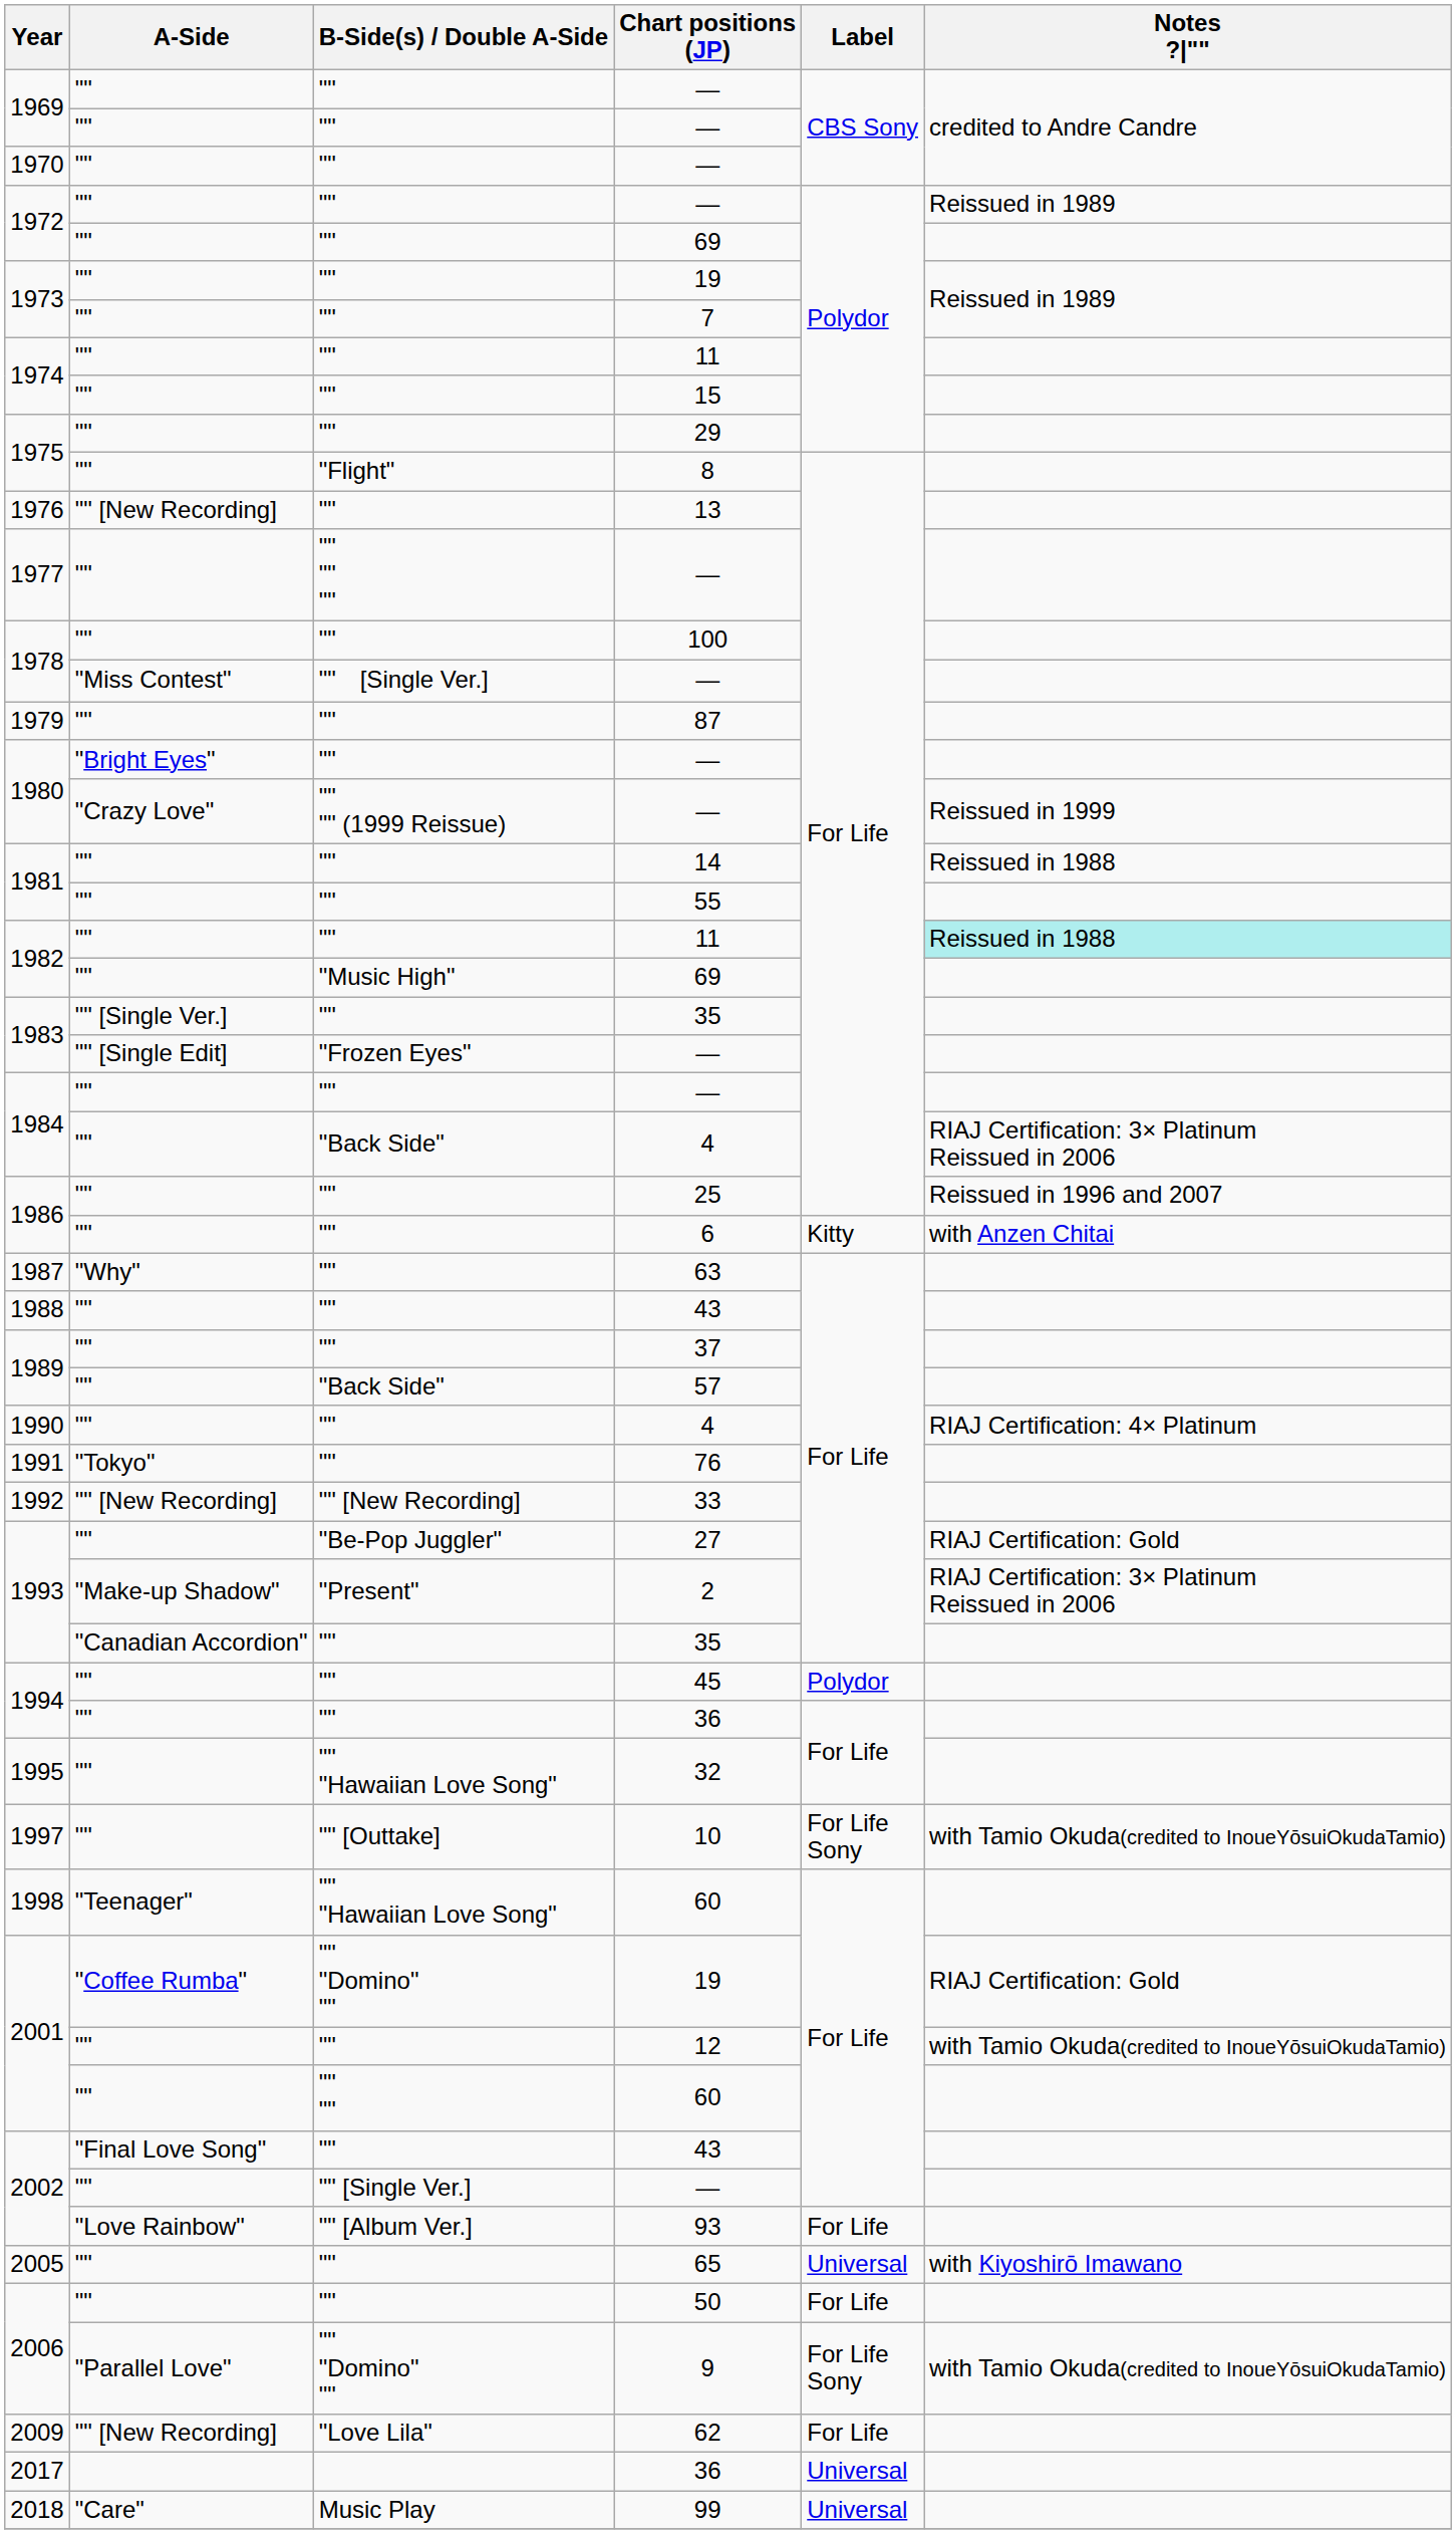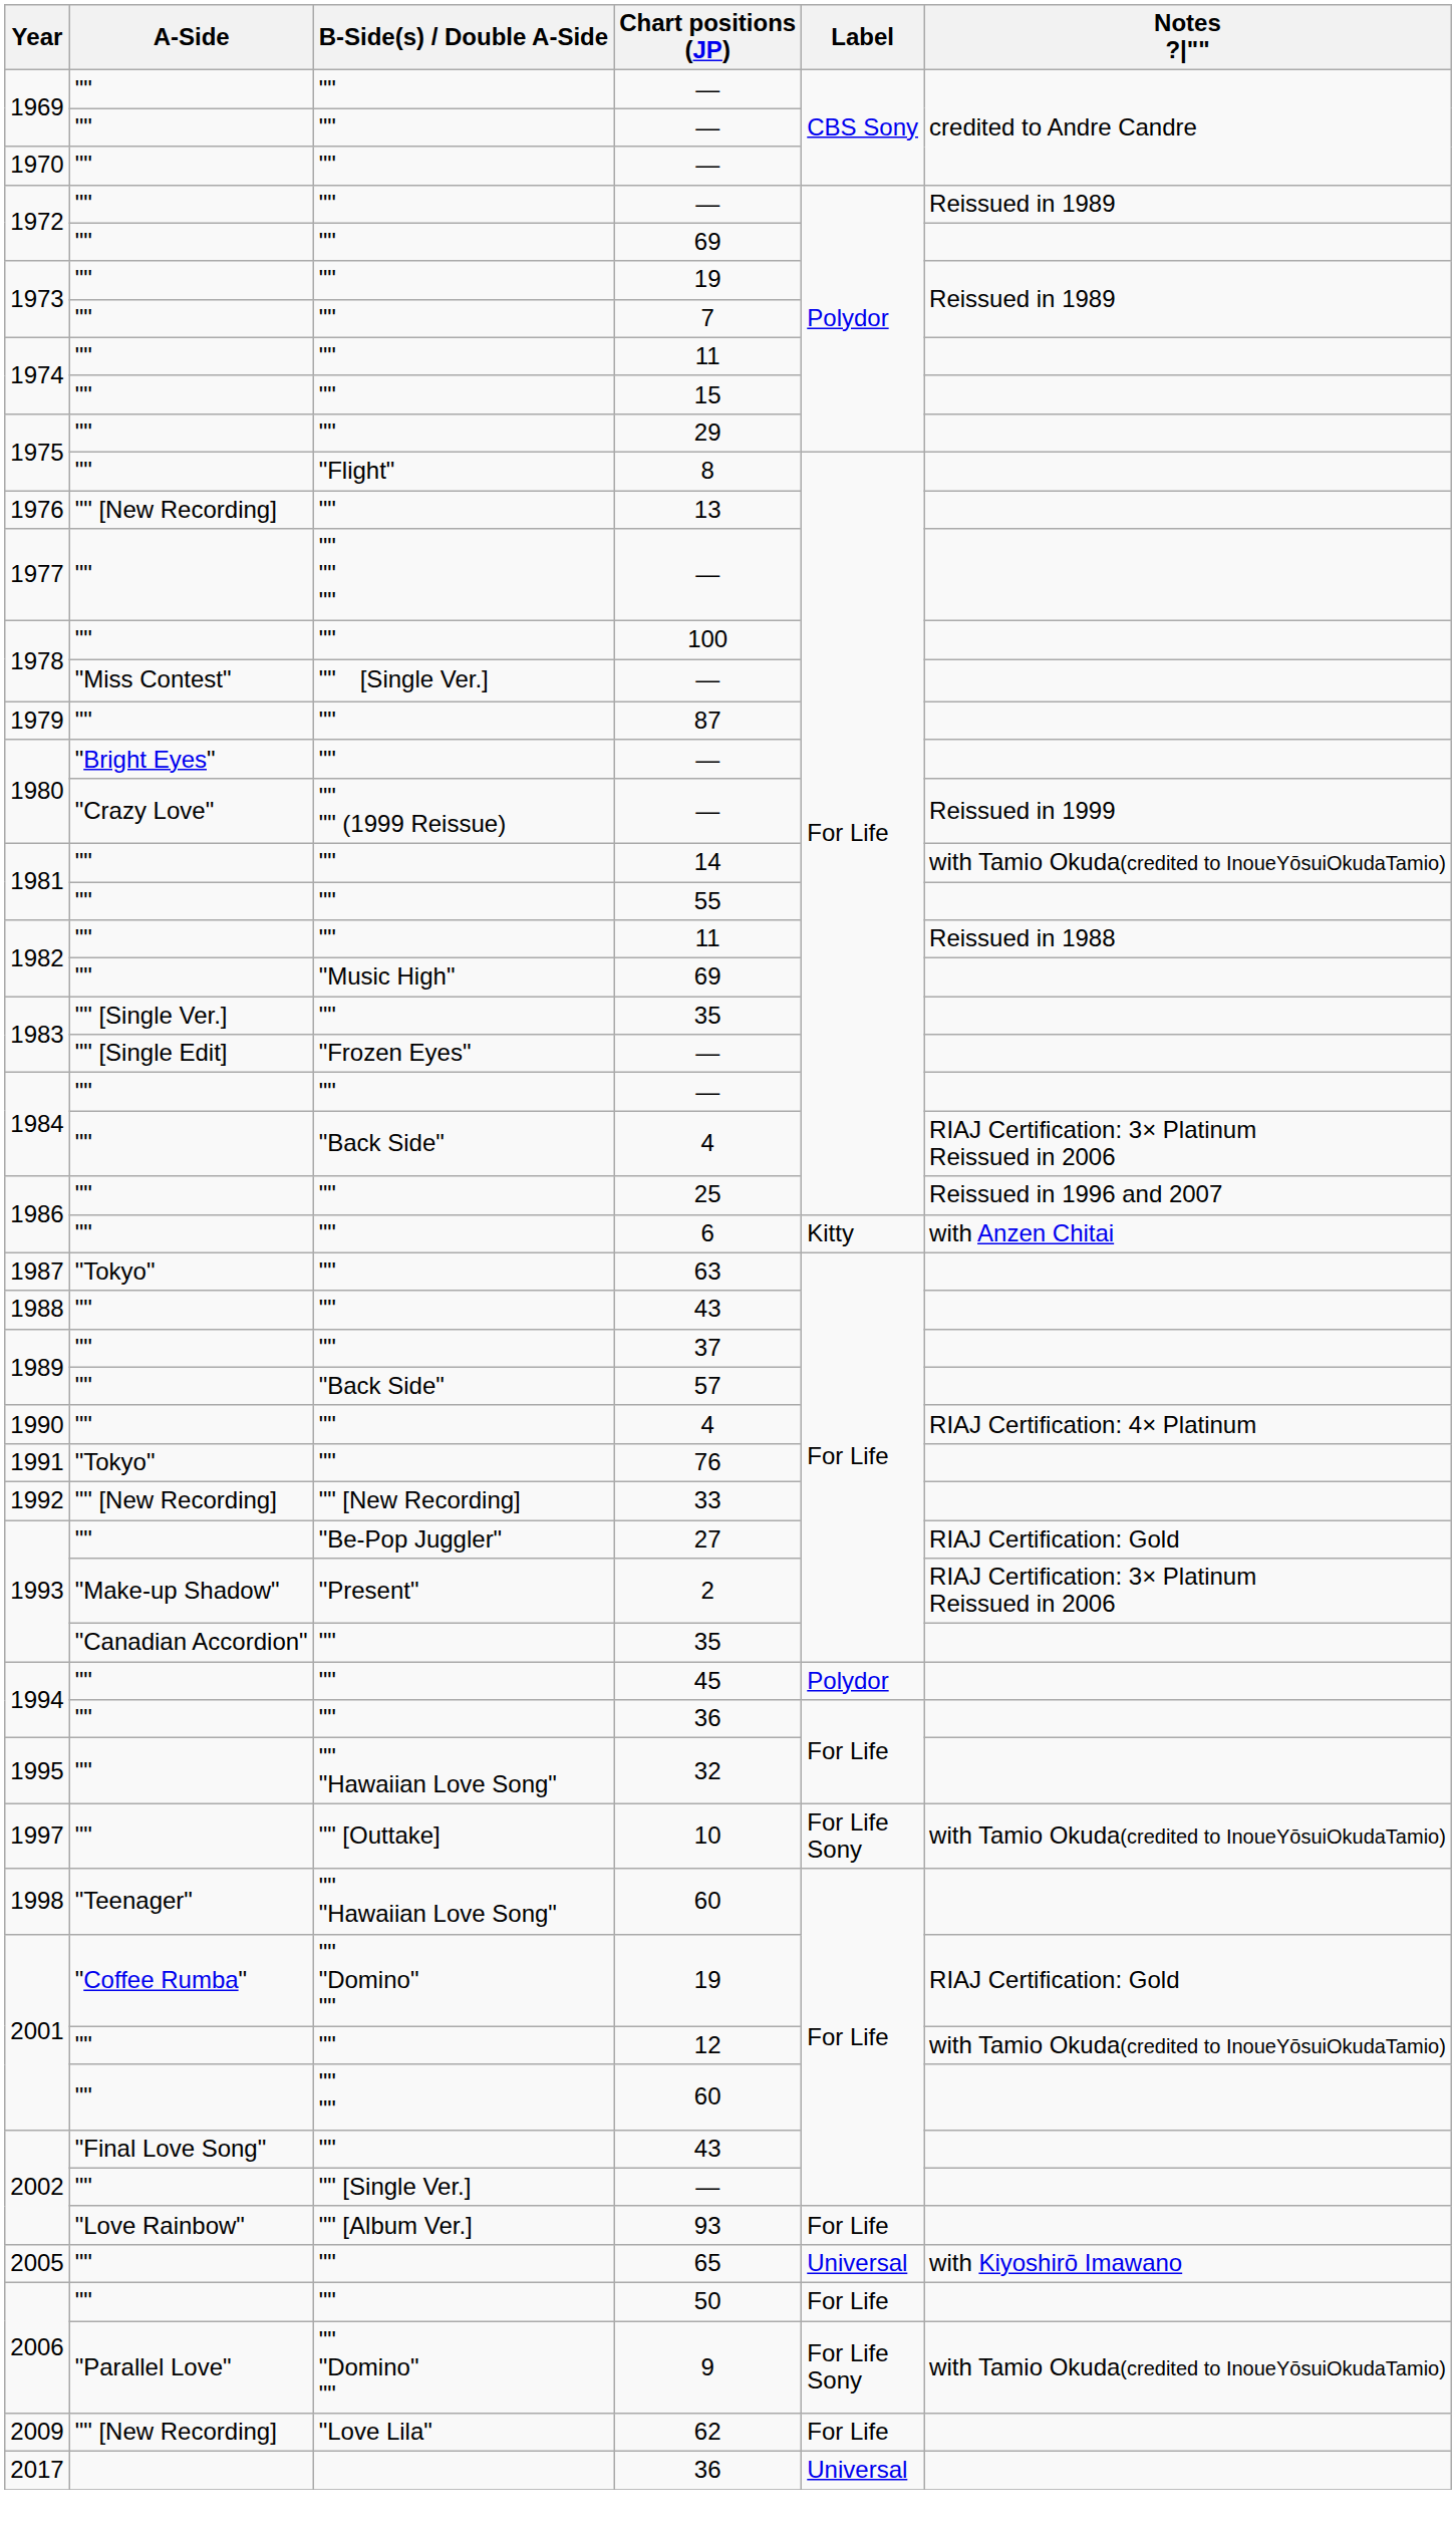 <table class="wikitable">
 <tr>
 <th>Year</th>
 <th>A-Side</th>
 <th>B-Side(s) / Double A-Side</th>
 <th>Chart positions<br>(<a href='#'>JP</a>)</th>
 <th>Label</th>
 <th>Notes<br>?|""</th>
 </tr>
 <tr>
 <td rowspan="2">1969</td>
 <td>""</td>
 <td>""</td>
 <td align="center">—</td>
 <td rowspan="3"><a href='#'>CBS Sony</a></td>
 <td rowspan="3">credited to Andre Candre</td>
 </tr>
 <tr>
 <td>""</td>
 <td>""</td>
 <td align="center">—</td>
 </tr>
 <tr>
 <td>1970</td>
 <td>""</td>
 <td>""</td>
 <td align="center">—</td>
 </tr>
 <tr>
 <td rowspan="2">1972</td>
 <td>""</td>
 <td>""</td>
 <td align="center">—</td>
 <td rowspan="7"><a href='#'>Polydor</a></td>
 <td>Reissued in 1989</td>
 </tr>
 <tr>
 <td>""</td>
 <td>""</td>
 <td align="center">69</td>
 <td></td>
 </tr>
 <tr>
 <td rowspan="2">1973</td>
 <td>""</td>
 <td>""</td>
 <td align="center">19</td>
 <td rowspan="2">Reissued in 1989</td>
 </tr>
 <tr>
 <td>""</td>
 <td>""</td>
 <td align="center">7</td>
 </tr>
 <tr>
 <td rowspan="2">1974</td>
 <td>""</td>
 <td>""</td>
 <td align="center">11</td>
 <td></td>
 </tr>
 <tr>
 <td>""</td>
 <td>""</td>
 <td align="center">15</td>
 <td></td>
 </tr>
 <tr>
 <td rowspan="2">1975</td>
 <td>""</td>
 <td>""</td>
 <td align="center">29</td>
 <td></td>
 </tr>
 <tr>
 <td>""</td>
 <td>"Flight"</td>
 <td align="center">8</td>
 <td rowspan="17">For Life</td>
 <td></td>
 </tr>
 <tr>
 <td>1976</td>
 <td>"" [New Recording]</td>
 <td>""</td>
 <td align="center">13</td>
 <td></td>
 </tr>
 <tr>
 <td>1977</td>
 <td>""</td>
 <td>""<br>""<br>""</td>
 <td align="center">—</td>
 <td></td>
 </tr>
 <tr>
 <td rowspan="2">1978</td>
 <td>""</td>
 <td>""</td>
 <td align="center">100</td>
 <td></td>
 </tr>
 <tr>
 <td>"Miss Contest"</td>
 <td>""　[Single Ver.]</td>
 <td align="center">—</td>
 <td></td>
 </tr>
 <tr>
 <td>1979</td>
 <td>""</td>
 <td>""</td>
 <td align="center">87</td>
 <td></td>
 </tr>
 <tr>
 <td rowspan="2">1980</td>
 <td>"<a href='#'>Bright Eyes</a>"</td>
 <td>""</td>
 <td align="center">—</td>
 <td></td>
 </tr>
 <tr>
 <td>"Crazy Love"</td>
 <td>""<br>"" (1999 Reissue)</td>
 <td align="center">—</td>
 <td>Reissued in 1999</td>
 </tr>
 <tr>
 <td rowspan="2">1981</td>
 <td>""</td>
 <td>""</td>
 <td align="center">14</td>
-<td>Reissued in 1988</td>
+<td>with Tamio Okuda<small>(credited to InoueYōsuiOkudaTamio)</small></td>
 </tr>
 <tr>
 <td>""</td>
 <td>""</td>
 <td align="center">55</td>
 <td></td>
 </tr>
 <tr>
 <td rowspan="2">1982</td>
 <td>""</td>
 <td>""</td>
 <td align="center">11</td>
-<td style="background: paleturquoise;">Reissued in 1988</td>
+<td>Reissued in 1988</td>
 </tr>
 <tr>
 <td>""</td>
 <td>"Music High"</td>
 <td align="center">69</td>
 <td></td>
 </tr>
 <tr>
 <td rowspan="2">1983</td>
 <td>"" [Single Ver.]</td>
 <td>""</td>
 <td align="center">35</td>
 <td></td>
 </tr>
 <tr>
 <td>"" [Single Edit]</td>
 <td>"Frozen Eyes"</td>
 <td align="center">—</td>
 <td></td>
 </tr>
 <tr>
 <td rowspan="2">1984</td>
 <td>""</td>
 <td>""</td>
 <td align="center">—</td>
 <td></td>
 </tr>
 <tr>
 <td>""</td>
 <td>"Back Side"</td>
 <td align="center">4</td>
 <td>RIAJ Certification: 3× Platinum<br>Reissued in 2006</td>
 </tr>
 <tr>
 <td rowspan="2">1986</td>
 <td>""</td>
 <td>""</td>
 <td align="center">25</td>
 <td>Reissued in 1996 and 2007</td>
 </tr>
 <tr>
 <td>""</td>
 <td>""</td>
 <td align="center">6</td>
 <td>Kitty</td>
 <td>with <a href='#'>Anzen Chitai</a></td>
 </tr>
 <tr>
 <td>1987</td>
-<td>"Why"</td>
+<td>"Tokyo"</td>
 <td>""</td>
 <td align="center">63</td>
 <td rowspan="10">For Life</td>
 <td></td>
 </tr>
 <tr>
 <td>1988</td>
 <td>""</td>
 <td>""</td>
 <td align="center">43</td>
 <td></td>
 </tr>
 <tr>
 <td rowspan="2">1989</td>
 <td>""</td>
 <td>""</td>
 <td align="center">37</td>
 <td></td>
 </tr>
 <tr>
 <td>""</td>
 <td>"Back Side"</td>
 <td align="center">57</td>
 <td></td>
 </tr>
 <tr>
 <td>1990</td>
 <td>""</td>
 <td>""</td>
 <td align="center">4</td>
 <td>RIAJ Certification: 4× Platinum</td>
 </tr>
 <tr>
 <td>1991</td>
 <td>"Tokyo"</td>
 <td>""</td>
 <td align="center">76</td>
 <td></td>
 </tr>
 <tr>
 <td>1992</td>
 <td>"" [New Recording]</td>
 <td>"" [New Recording]</td>
 <td align="center">33</td>
 <td></td>
 </tr>
 <tr>
 <td rowspan="3">1993</td>
 <td>""</td>
 <td>"Be-Pop Juggler"</td>
 <td align="center">27</td>
 <td>RIAJ Certification: Gold</td>
 </tr>
 <tr>
 <td>"Make-up Shadow"</td>
 <td>"Present"</td>
 <td align="center">2</td>
 <td>RIAJ Certification: 3× Platinum<br>Reissued in 2006</td>
 </tr>
 <tr>
 <td>"Canadian Accordion"</td>
 <td>""</td>
 <td align="center">35</td>
 <td></td>
 </tr>
 <tr>
 <td rowspan="2">1994</td>
 <td>""</td>
 <td>""</td>
 <td align="center">45</td>
 <td><a href='#'>Polydor</a></td>
 <td></td>
 </tr>
 <tr>
 <td>""</td>
 <td>""</td>
 <td align="center">36</td>
 <td rowspan="2">For Life</td>
 </tr>
 <tr>
 <td>1995</td>
 <td>""</td>
 <td>""<br>"Hawaiian Love Song"</td>
 <td align="center">32</td>
 <td></td>
 </tr>
 <tr>
 <td>1997</td>
 <td>""</td>
 <td>"" [Outtake]</td>
 <td align="center">10</td>
 <td>For Life<br>Sony</td>
 <td>with Tamio Okuda<small>(credited to InoueYōsuiOkudaTamio)</small></td>
 </tr>
 <tr>
 <td>1998</td>
 <td>"Teenager"</td>
 <td>""<br>"Hawaiian Love Song"</td>
 <td align="center">60</td>
 <td rowspan="6">For Life</td>
 </tr>
 <tr>
 <td rowspan="3">2001</td>
 <td>"<a href='#'>Coffee Rumba</a>"</td>
 <td>""<br>"Domino"<br>""</td>
 <td align="center">19</td>
 <td>RIAJ Certification: Gold</td>
 </tr>
 <tr>
 <td>""</td>
 <td>""</td>
 <td align="center">12</td>
 <td>with Tamio Okuda<small>(credited to InoueYōsuiOkudaTamio)</small></td>
 </tr>
 <tr>
 <td>""</td>
 <td>""<br>""</td>
 <td align="center">60</td>
 <td></td>
 </tr>
 <tr>
 <td rowspan="3">2002</td>
 <td>"Final Love Song"</td>
 <td>""</td>
 <td align="center">43</td>
 <td></td>
 </tr>
 <tr>
 <td>""</td>
 <td>"" [Single Ver.]</td>
 <td align="center">—</td>
 <td></td>
 </tr>
 <tr>
 <td>"Love Rainbow"</td>
 <td>"" [Album Ver.]</td>
 <td align="center">93</td>
 <td>For Life</td>
 <td></td>
 </tr>
 <tr>
 <td>2005</td>
 <td>""</td>
 <td>""</td>
 <td align="center">65</td>
 <td><a href='#'>Universal</a></td>
 <td>with <a href='#'>Kiyoshirō Imawano</a></td>
 </tr>
 <tr>
 <td rowspan="2">2006</td>
 <td>""</td>
 <td>""</td>
 <td align="center">50</td>
 <td>For Life</td>
 <td></td>
 </tr>
 <tr>
 <td>"Parallel Love"</td>
 <td>""<br>"Domino"<br>""</td>
 <td align="center">9</td>
 <td>For Life<br>Sony</td>
 <td>with Tamio Okuda<small>(credited to InoueYōsuiOkudaTamio)</small></td>
 </tr>
 <tr>
 <td>2009</td>
 <td>"" [New Recording]</td>
 <td>"Love Lila"</td>
 <td align="center">62</td>
 <td>For Life</td>
 <td></td>
 </tr>
 <tr>
 <td>2017</td>
 <td></td>
 <td></td>
 <td align="center">36</td>
 <td><a href='#'>Universal</a></td>
 <td></td>
 </tr>
 <tr>
-<td>2018</td>
-<td>"Care"</td>
-<td>Music Play</td>
-<td align="center">99</td>
-<td><a href='#'>Universal</a></td>
-<td></td>
-</tr>
-<tr>
 </tr>
 </table>
